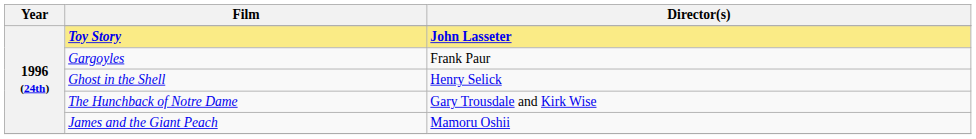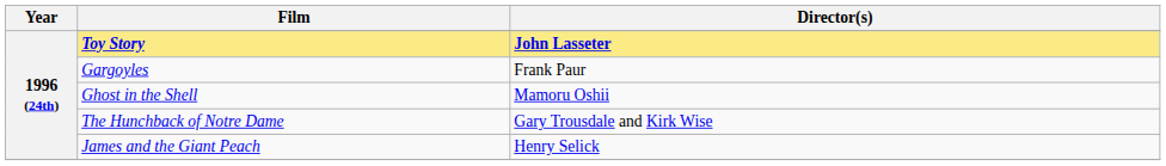 <table class="wikitable" style="width:90%;">
 <tr>
 <th style="width:3%;">Year</th>
 <th style="width:20%;">Film</th>
 <th style="width:30%;">Director(s)</th>
 </tr>
 <tr>
 <th rowspan="6" style="text-align:center;">1996 <br><small>(<a href='#'>24th</a>)</small><br></th>
 </tr>
 <tr style="background:#FAEB86;">
 <td><strong><em><a href='#'>Toy Story</a></em></strong></td>
 <td><strong><a href='#'>John Lasseter</a></strong></td>
 </tr>
 <tr>
 <td><em><a href='#'>Gargoyles</a></em></td>
 <td>Frank Paur</td>
 </tr>
 <tr>
 <td><em><a href='#'>Ghost in the Shell</a></em></td>
-<td><a href='#'>Henry Selick</a></td>
+<td><a href='#'>Mamoru Oshii</a></td>
 </tr>
 <tr>
 <td><em><a href='#'>The Hunchback of Notre Dame</a></em></td>
 <td><a href='#'>Gary Trousdale</a> and <a href='#'>Kirk Wise</a></td>
 </tr>
 <tr>
 <td><em><a href='#'>James and the Giant Peach</a></em></td>
-<td><a href='#'>Mamoru Oshii</a></td>
+<td><a href='#'>Henry Selick</a></td>
 </tr>
 <tr>
 </tr>
 </table>
